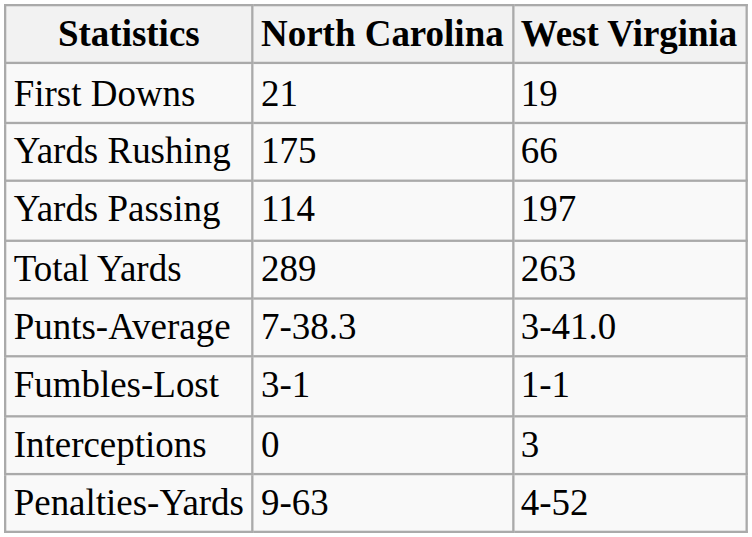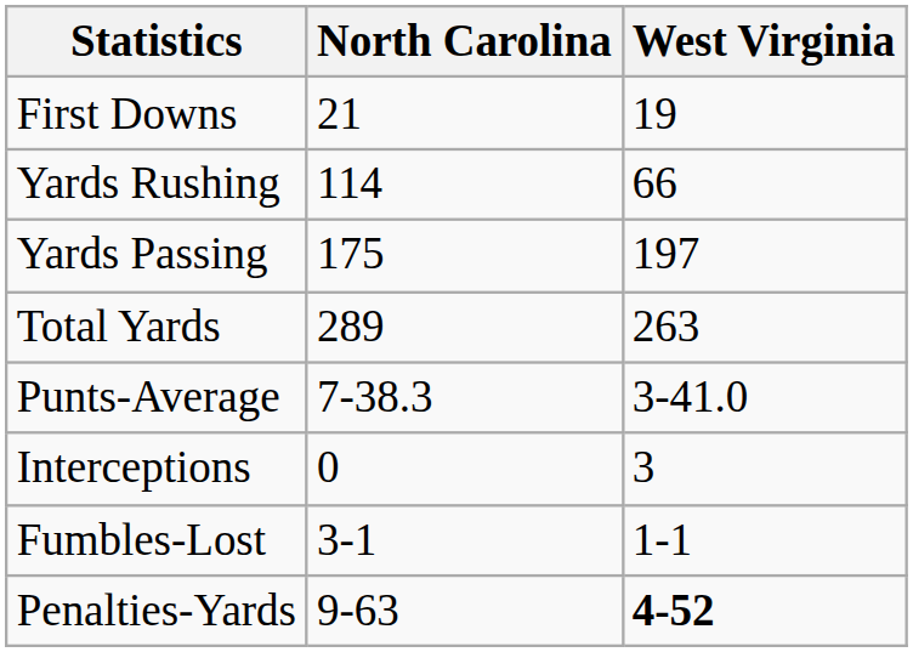 <table class="wikitable">
 <tr>
 <th>Statistics</th>
 <th>North Carolina</th>
 <th>West Virginia</th>
 </tr>
 <tr>
 <td>First Downs</td>
 <td>21</td>
 <td>19</td>
 </tr>
 <tr>
 <td>Yards Rushing</td>
-<td>175</td>
+<td>114</td>
 <td>66</td>
 </tr>
 <tr>
 <td>Yards Passing</td>
-<td>114</td>
+<td>175</td>
 <td>197</td>
 </tr>
 <tr>
 <td>Total Yards</td>
 <td>289</td>
 <td>263</td>
 </tr>
 <tr>
 <td>Punts-Average</td>
 <td>7-38.3</td>
 <td>3-41.0</td>
 </tr>
 <tr>
+<td>Interceptions</td>
+<td>0</td>
+<td>3</td>
+</tr>
+<tr>
 <td>Fumbles-Lost</td>
 <td>3-1</td>
 <td>1-1</td>
 </tr>
 <tr>
-<td>Interceptions</td>
-<td>0</td>
-<td>3</td>
-</tr>
-<tr>
 <td>Penalties-Yards</td>
 <td>9-63</td>
-<td>4-52</td>
+<td><strong>4-52</strong></td>
 </tr>
 </table>
